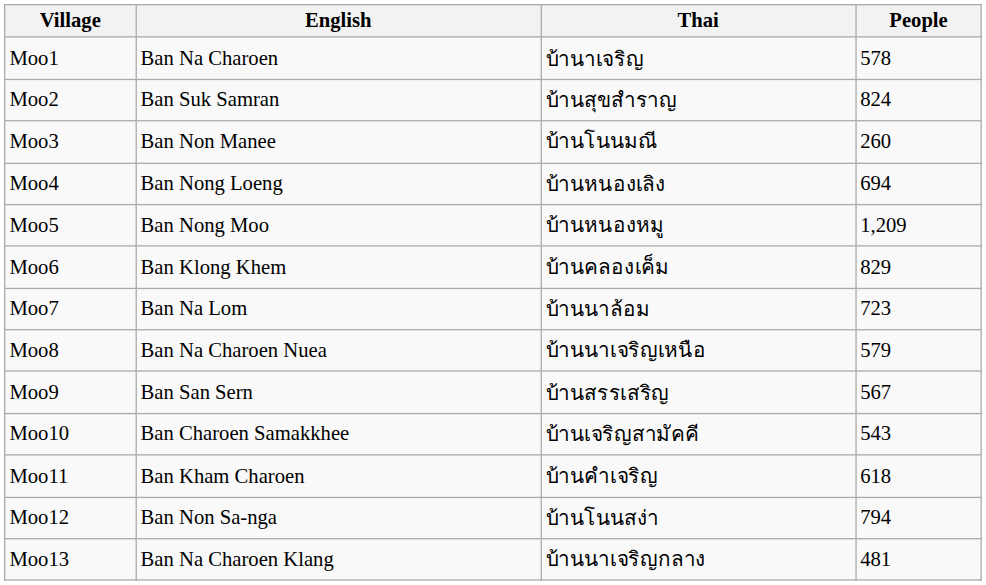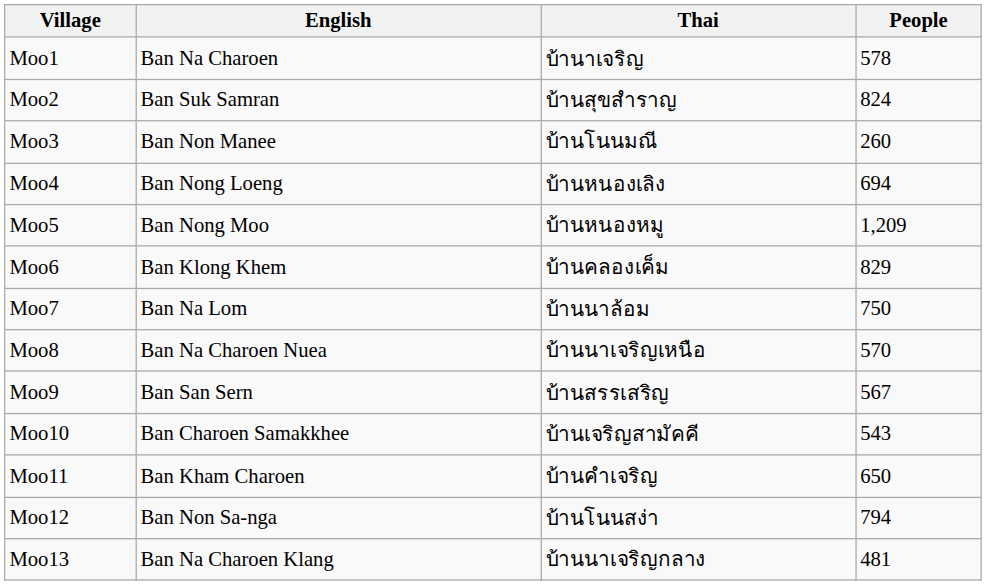 <table class="wikitable" style="width:60%;">
 <tr>
 <th>Village</th>
 <th>English</th>
 <th>Thai</th>
 <th>People</th>
 </tr>
 <tr>
 <td>Moo1</td>
 <td>Ban Na Charoen</td>
 <td>บ้านาเจริญ</td>
 <td>578</td>
 </tr>
 <tr>
 <td>Moo2</td>
 <td>Ban Suk Samran</td>
 <td>บ้านสุขสำราญ</td>
 <td>824</td>
 </tr>
 <tr>
 <td>Moo3</td>
 <td>Ban Non Manee</td>
 <td>บ้านโนนมณี</td>
 <td>260</td>
 </tr>
 <tr>
 <td>Moo4</td>
 <td>Ban Nong Loeng</td>
 <td>บ้านหนองเลิง</td>
 <td>694</td>
 </tr>
 <tr>
 <td>Moo5</td>
 <td>Ban Nong Moo</td>
 <td>บ้านหนองหมู</td>
 <td>1,209</td>
 </tr>
 <tr>
 <td>Moo6</td>
 <td>Ban Klong Khem</td>
 <td>บ้านคลองเค็ม</td>
 <td>829</td>
 </tr>
 <tr>
 <td>Moo7</td>
 <td>Ban Na Lom</td>
 <td>บ้านนาล้อม</td>
-<td>723</td>
+<td>750</td>
 </tr>
 <tr>
 <td>Moo8</td>
 <td>Ban Na Charoen Nuea</td>
 <td>บ้านนาเจริญเหนือ</td>
-<td>579</td>
+<td>570</td>
 </tr>
 <tr>
 <td>Moo9</td>
 <td>Ban San Sern</td>
 <td>บ้านสรรเสริญ</td>
 <td>567</td>
 </tr>
 <tr>
 <td>Moo10</td>
 <td>Ban Charoen Samakkhee</td>
 <td>บ้านเจริญสามัคคี</td>
 <td>543</td>
 </tr>
 <tr>
 <td>Moo11</td>
 <td>Ban Kham Charoen</td>
 <td>บ้านคำเจริญ</td>
-<td>618</td>
+<td>650</td>
 </tr>
 <tr>
 <td>Moo12</td>
 <td>Ban Non Sa-nga</td>
 <td>บ้านโนนสง่า</td>
 <td>794</td>
 </tr>
 <tr>
 <td>Moo13</td>
 <td>Ban Na Charoen Klang</td>
 <td>บ้านนาเจริญกลาง</td>
 <td>481</td>
 </tr>
 </table>
